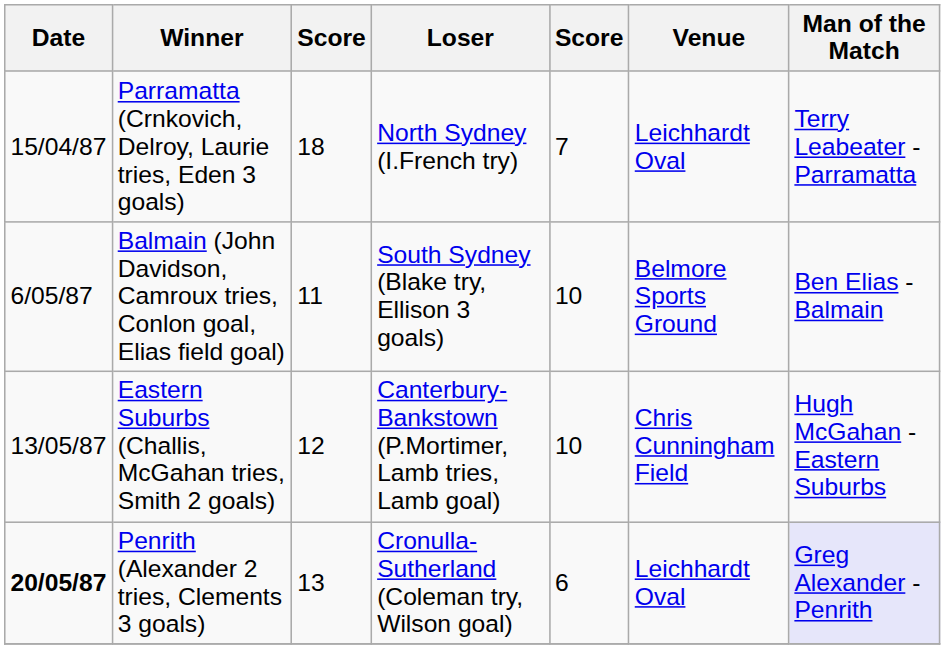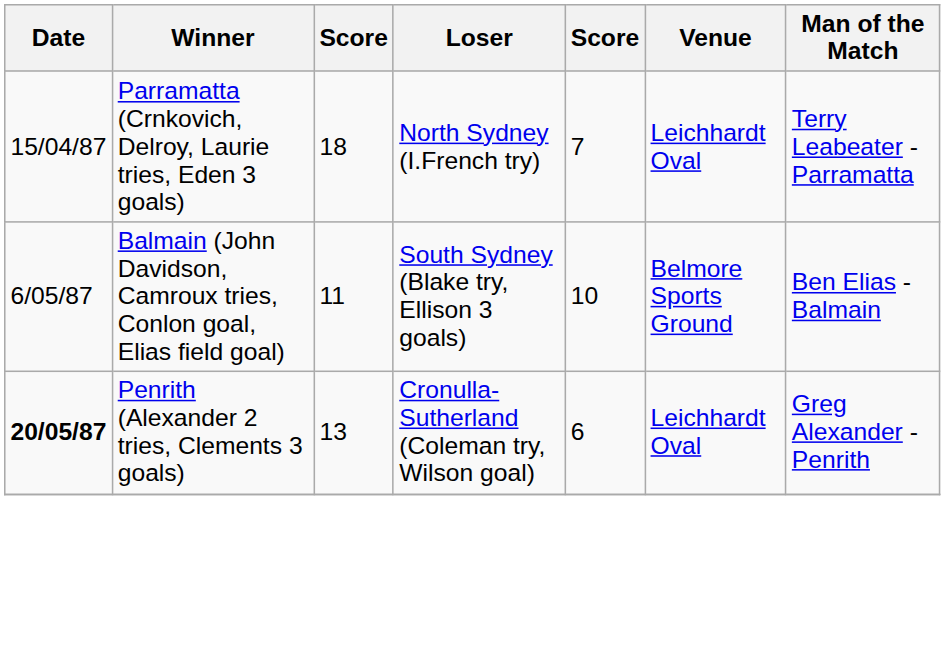 <table class="wikitable">
 <tr>
 <th>Date</th>
 <th>Winner</th>
 <th>Score</th>
 <th>Loser</th>
 <th>Score</th>
 <th>Venue</th>
 <th>Man of the Match</th>
 </tr>
 <tr>
 <td>15/04/87</td>
 <td> <a href='#'>Parramatta</a> (Crnkovich, Delroy, Laurie tries, Eden 3 goals)</td>
 <td>18</td>
 <td> <a href='#'>North Sydney</a> (I.French try)</td>
 <td>7</td>
 <td><a href='#'>Leichhardt Oval</a></td>
 <td><a href='#'>Terry Leabeater</a> - <a href='#'>Parramatta</a></td>
 </tr>
 <tr>
 <td>6/05/87</td>
 <td> <a href='#'>Balmain</a> (John Davidson, Camroux tries, Conlon goal, Elias field goal)</td>
 <td>11</td>
 <td> <a href='#'>South Sydney</a> (Blake try, Ellison 3 goals)</td>
 <td>10</td>
 <td><a href='#'>Belmore Sports Ground</a></td>
 <td><a href='#'>Ben Elias</a> - <a href='#'>Balmain</a></td>
 </tr>
 <tr>
-<td>13/05/87</td>
-<td> <a href='#'>Eastern Suburbs</a> (Challis, McGahan tries, Smith 2 goals)</td>
-<td>12</td>
-<td> <a href='#'>Canterbury-Bankstown</a> (P.Mortimer, Lamb tries, Lamb goal)</td>
-<td>10</td>
-<td><a href='#'>Chris Cunningham Field</a></td>
-<td><a href='#'>Hugh McGahan</a> - <a href='#'>Eastern Suburbs</a></td>
-</tr>
-<tr>
 <td><strong>20/05/87</strong></td>
 <td> <a href='#'>Penrith</a> (Alexander 2 tries, Clements 3 goals)</td>
 <td>13</td>
 <td> <a href='#'>Cronulla-Sutherland</a> (Coleman try, Wilson goal)</td>
 <td>6</td>
 <td><a href='#'>Leichhardt Oval</a></td>
-<td style="background: lavender;"><a href='#'>Greg Alexander</a> - <a href='#'>Penrith</a></td>
+<td><a href='#'>Greg Alexander</a> - <a href='#'>Penrith</a></td>
 </tr>
 <tr>
 </tr>
 </table>
